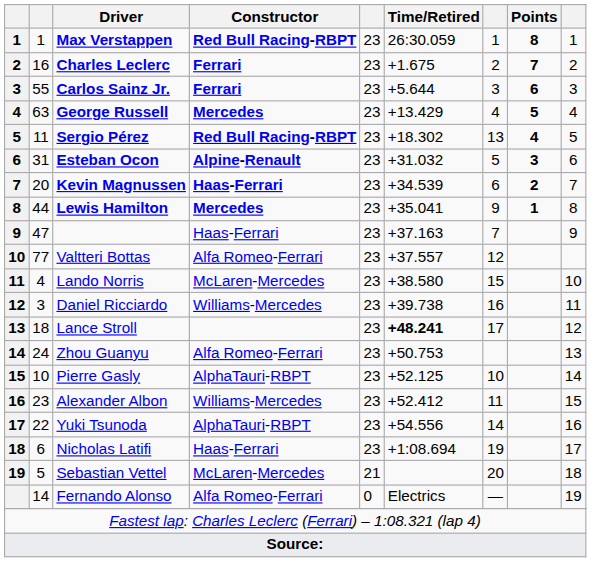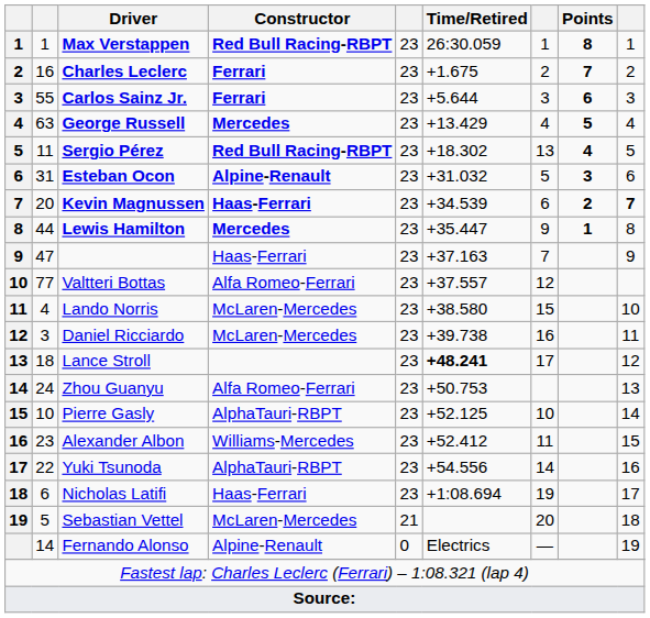 <table class="wikitable sortable" style="font-size: 85%;">
 <tr>
 <th scope="col"></th>
 <th scope="col"></th>
 <th scope="col">Driver</th>
 <th scope="col">Constructor</th>
 <th scope="col" class="unsortable"></th>
 <th scope="col" class="unsortable">Time/Retired</th>
 <th scope="col"></th>
 <th scope="col">Points</th>
 <th scope="col"></th>
 </tr>
 <tr>
 <th>1</th>
 <td align="center">1</td>
 <td data-sort-value="ver"> <strong><a href='#'>Max Verstappen</a></strong></td>
 <td><strong><a href='#'>Red Bull Racing</a>-<a href='#'>RBPT</a></strong></td>
 <td>23</td>
 <td>26:30.059</td>
 <td align="center">1</td>
 <td align="center"><strong>8</strong></td>
 <td align="center">1</td>
 </tr>
 <tr>
 <th>2</th>
 <td align="center">16</td>
 <td data-sort-value="lec"> <strong><a href='#'>Charles Leclerc</a></strong></td>
 <td><strong><a href='#'>Ferrari</a></strong></td>
 <td>23</td>
 <td>+1.675</td>
 <td align="center">2</td>
 <td align="center"><strong>7</strong></td>
 <td align="center">2</td>
 </tr>
 <tr>
 <th>3</th>
 <td style="text-align:center">55</td>
 <td data-sort-value="sai"> <strong><a href='#'>Carlos Sainz Jr.</a></strong></td>
 <td><strong><a href='#'>Ferrari</a></strong></td>
 <td>23</td>
 <td>+5.644</td>
 <td align="center">3</td>
 <td align="center"><strong>6</strong></td>
 <td align="center">3</td>
 </tr>
 <tr>
 <th>4</th>
 <td align="center">63</td>
 <td data-sort-value="rus"> <strong><a href='#'>George Russell</a></strong></td>
 <td><strong><a href='#'>Mercedes</a></strong></td>
 <td>23</td>
 <td>+13.429</td>
 <td align="center">4</td>
 <td align="center"><strong>5</strong></td>
 <td align="center">4</td>
 </tr>
 <tr>
 <th>5</th>
 <td align="center">11</td>
 <td data-sort-value="per"> <strong><a href='#'>Sergio Pérez</a></strong></td>
 <td><strong><a href='#'>Red Bull Racing</a>-<a href='#'>RBPT</a></strong></td>
 <td>23</td>
 <td>+18.302</td>
 <td align="center">13</td>
 <td align="center"><strong>4</strong></td>
 <td align="center">5</td>
 </tr>
 <tr>
 <th>6</th>
 <td align="center">31</td>
 <td data-sort-value="oco"> <strong><a href='#'>Esteban Ocon</a></strong></td>
 <td><strong><a href='#'>Alpine</a>-<a href='#'>Renault</a></strong></td>
 <td>23</td>
 <td>+31.032</td>
 <td align="center">5</td>
 <td align="center"><strong>3</strong></td>
 <td align="center">6</td>
 </tr>
 <tr>
 <th>7</th>
 <td align="center">20</td>
 <td data-sort-value="mag"> <strong><a href='#'>Kevin Magnussen</a></strong></td>
 <td><strong><a href='#'>Haas</a>-<a href='#'>Ferrari</a></strong></td>
 <td>23</td>
 <td>+34.539</td>
 <td align="center">6</td>
 <td align="center"><strong>2</strong></td>
-<td align="center">7</td>
+<td align="center"><strong>7</strong></td>
 </tr>
 <tr>
 <th>8</th>
 <td align="center">44</td>
 <td data-sort-value="ham"> <strong><a href='#'>Lewis Hamilton</a></strong></td>
 <td><strong><a href='#'>Mercedes</a></strong></td>
 <td>23</td>
-<td>+35.041</td>
+<td>+35.447</td>
 <td align="center">9</td>
 <td align="center"><strong>1</strong></td>
 <td align="center">8</td>
 </tr>
 <tr>
 <th>9</th>
 <td align="center">47</td>
 <td data-sort-value="msc"></td>
 <td><a href='#'>Haas</a>-<a href='#'>Ferrari</a></td>
 <td>23</td>
 <td>+37.163</td>
 <td align="center">7</td>
 <td></td>
 <td align="center">9</td>
 </tr>
 <tr>
 <th>10</th>
 <td align="center">77</td>
 <td data-sort-value="bot"> <a href='#'>Valtteri Bottas</a></td>
 <td><a href='#'>Alfa Romeo</a>-<a href='#'>Ferrari</a></td>
 <td>23</td>
 <td>+37.557</td>
 <td align="center">12</td>
 <td></td>
 <td align="center"></td>
 </tr>
 <tr>
 <th>11</th>
 <td align="center">4</td>
 <td data-sort-value="nor"> <a href='#'>Lando Norris</a></td>
 <td><a href='#'>McLaren</a>-<a href='#'>Mercedes</a></td>
 <td>23</td>
 <td>+38.580</td>
 <td align="center">15</td>
 <td></td>
 <td align="center">10</td>
 </tr>
 <tr>
 <th>12</th>
 <td align="center">3</td>
 <td data-sort-value="ric"> <a href='#'>Daniel Ricciardo</a></td>
-<td><a href='#'>Williams</a>-<a href='#'>Mercedes</a></td>
+<td><a href='#'>McLaren</a>-<a href='#'>Mercedes</a></td>
 <td>23</td>
 <td>+39.738</td>
 <td align="center">16</td>
 <td></td>
 <td align="center">11</td>
 </tr>
 <tr>
 <th>13</th>
 <td align="center">18</td>
 <td data-sort-value="str"> <a href='#'>Lance Stroll</a></td>
 <td></td>
 <td>23</td>
 <td><strong>+48.241</strong></td>
 <td align="center">17</td>
 <td></td>
 <td align="center">12</td>
 </tr>
 <tr>
 <th>14</th>
 <td align="center">24</td>
 <td data-sort-value="zho"> <a href='#'>Zhou Guanyu</a></td>
 <td><a href='#'>Alfa Romeo</a>-<a href='#'>Ferrari</a></td>
 <td>23</td>
 <td>+50.753</td>
 <td align="center"></td>
 <td></td>
 <td align="center">13</td>
 </tr>
 <tr>
 <th>15</th>
 <td align="center">10</td>
 <td data-sort-value="gas"> <a href='#'>Pierre Gasly</a></td>
 <td><a href='#'>AlphaTauri</a>-<a href='#'>RBPT</a></td>
 <td>23</td>
 <td>+52.125</td>
 <td align="center">10</td>
 <td></td>
 <td align="center">14</td>
 </tr>
 <tr>
 <th>16</th>
 <td align="center">23</td>
 <td data-sort-value="alb"> <a href='#'>Alexander Albon</a></td>
 <td><a href='#'>Williams</a>-<a href='#'>Mercedes</a></td>
 <td>23</td>
 <td>+52.412</td>
 <td align="center">11</td>
 <td></td>
 <td align="center">15</td>
 </tr>
 <tr>
 <th>17</th>
 <td align="center">22</td>
 <td data-sort-value="tsu"> <a href='#'>Yuki Tsunoda</a></td>
 <td><a href='#'>AlphaTauri</a>-<a href='#'>RBPT</a></td>
 <td>23</td>
 <td>+54.556</td>
 <td align="center">14</td>
 <td></td>
 <td align="center">16</td>
 </tr>
 <tr>
 <th>18</th>
 <td align="center">6</td>
 <td data-sort-value="lat"> <a href='#'>Nicholas Latifi</a></td>
 <td><a href='#'>Haas</a>-<a href='#'>Ferrari</a></td>
 <td>23</td>
 <td>+1:08.694</td>
 <td align="center">19</td>
 <td></td>
 <td align="center">17</td>
 </tr>
 <tr>
 <th>19</th>
 <td style="text-align:center">5</td>
 <td data-sort-value="vet"> <a href='#'>Sebastian Vettel</a></td>
 <td><a href='#'>McLaren</a>-<a href='#'>Mercedes</a></td>
 <td>21</td>
 <td></td>
 <td align="center">20</td>
 <td></td>
 <td align="center">18</td>
 </tr>
 <tr>
 <th></th>
 <td align="center">14</td>
 <td data-sort-value="alo"> <a href='#'>Fernando Alonso</a></td>
-<td><a href='#'>Alfa Romeo</a>-<a href='#'>Ferrari</a></td>
+<td><a href='#'>Alpine</a>-<a href='#'>Renault</a></td>
 <td>0</td>
 <td>Electrics</td>
 <td align="center">—</td>
 <td></td>
 <td align="center">19</td>
 </tr>
 <tr>
 </tr>
 <tr class="sortbottom">
 <td colspan="9" align="center"><em><a href='#'>Fastest lap</a>:</em>  <em><a href='#'>Charles Leclerc</a> (<a href='#'>Ferrari</a>) – 1:08.321 (lap 4)</em></td>
 </tr>
 <tr class="sortbottom">
 <td colspan="9" style="background-color:#EAECF0;text-align:center"><strong>Source:</strong></td>
 </tr>
 </table>
